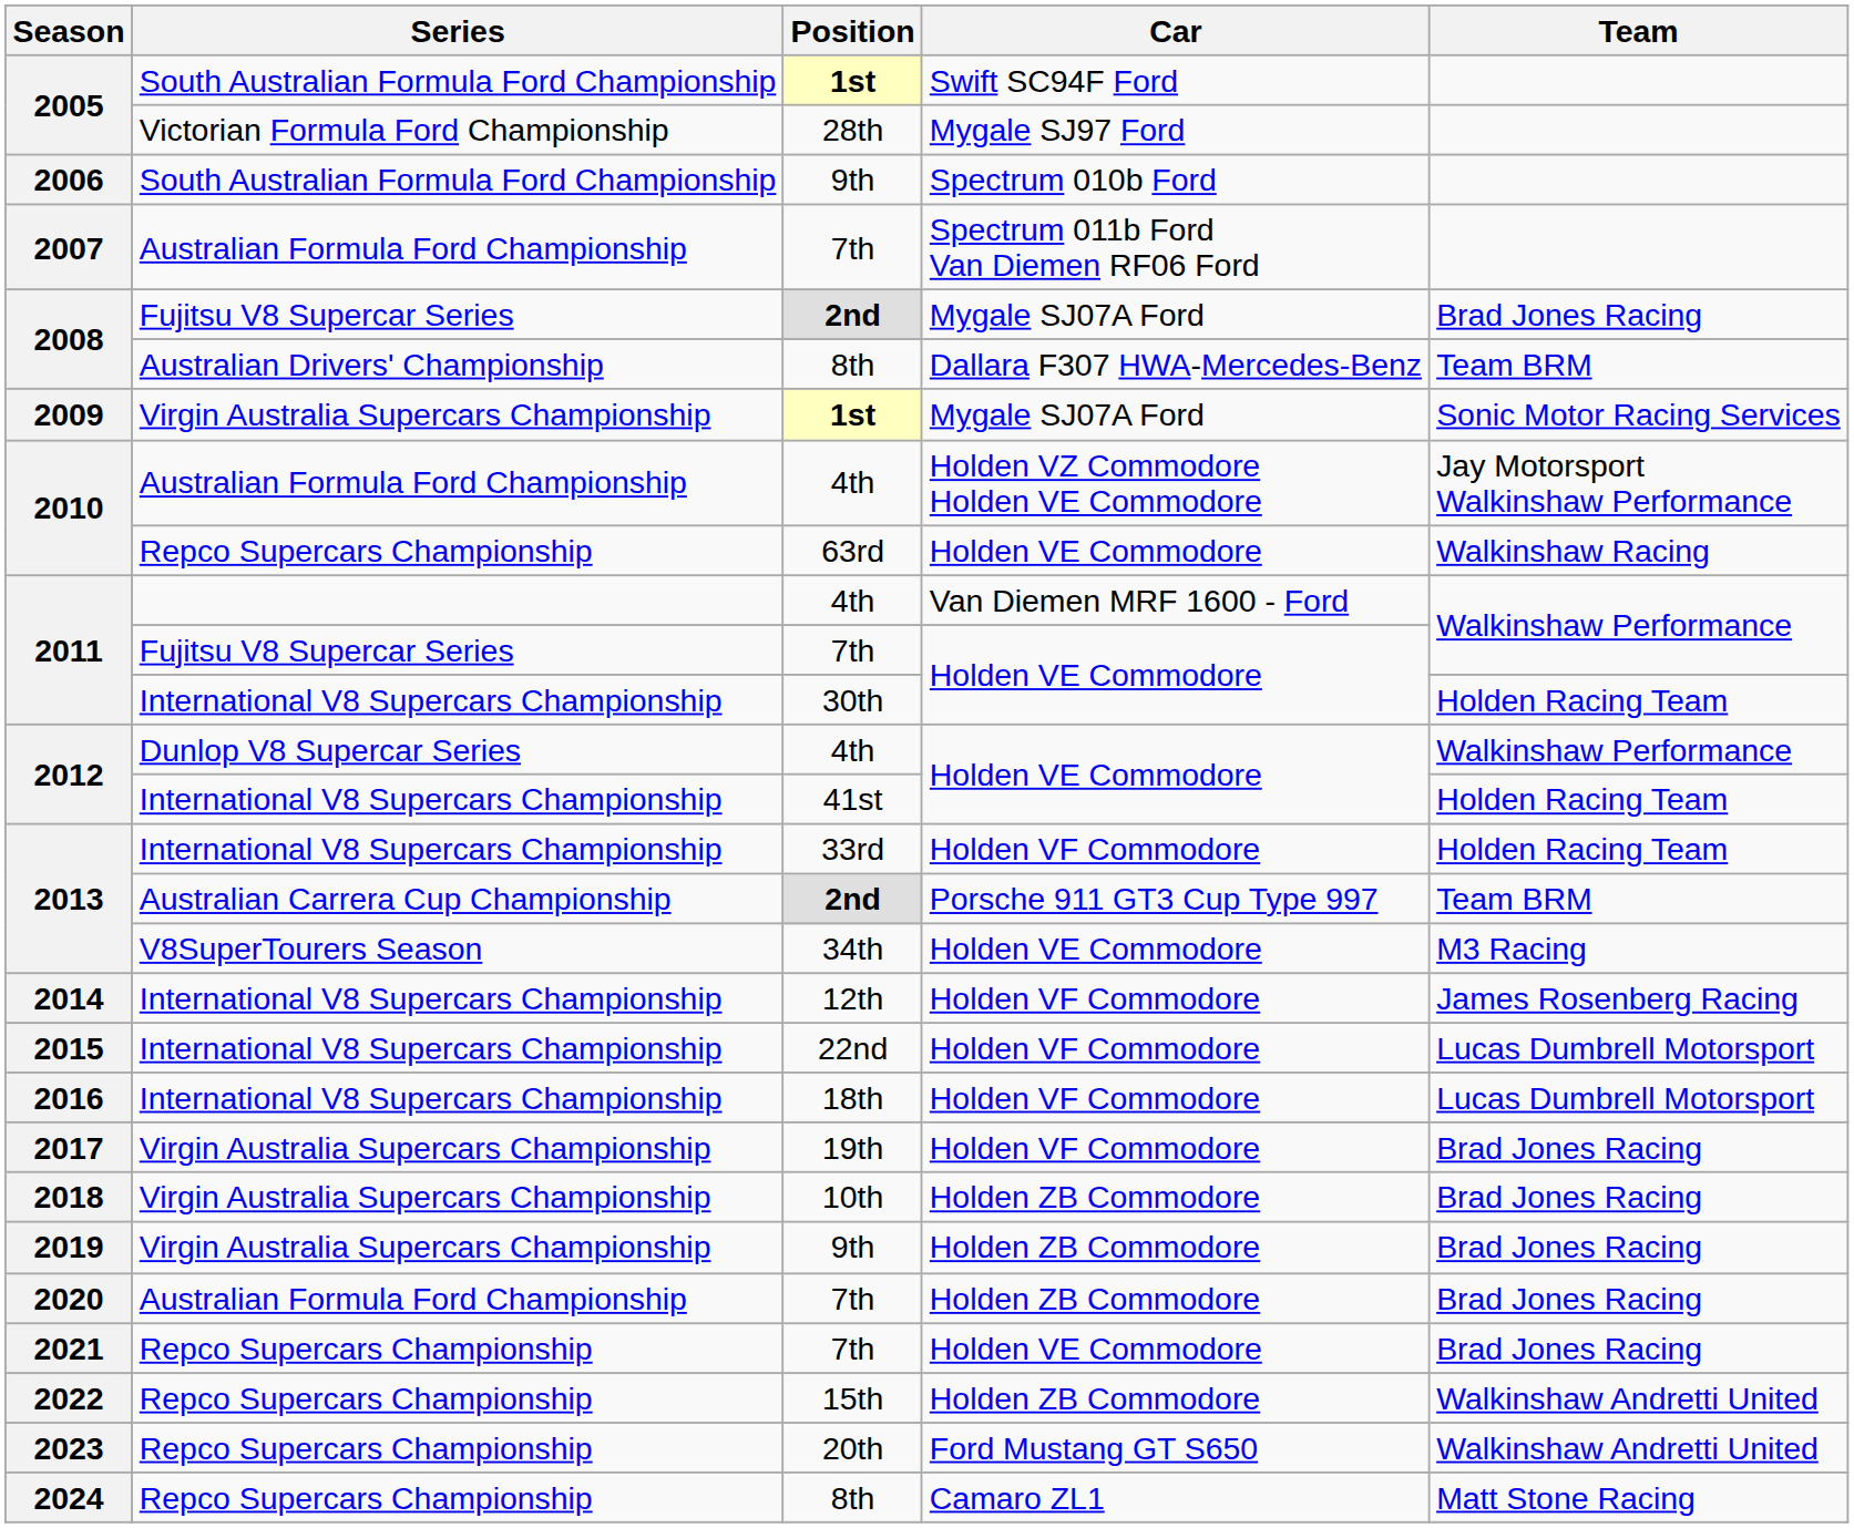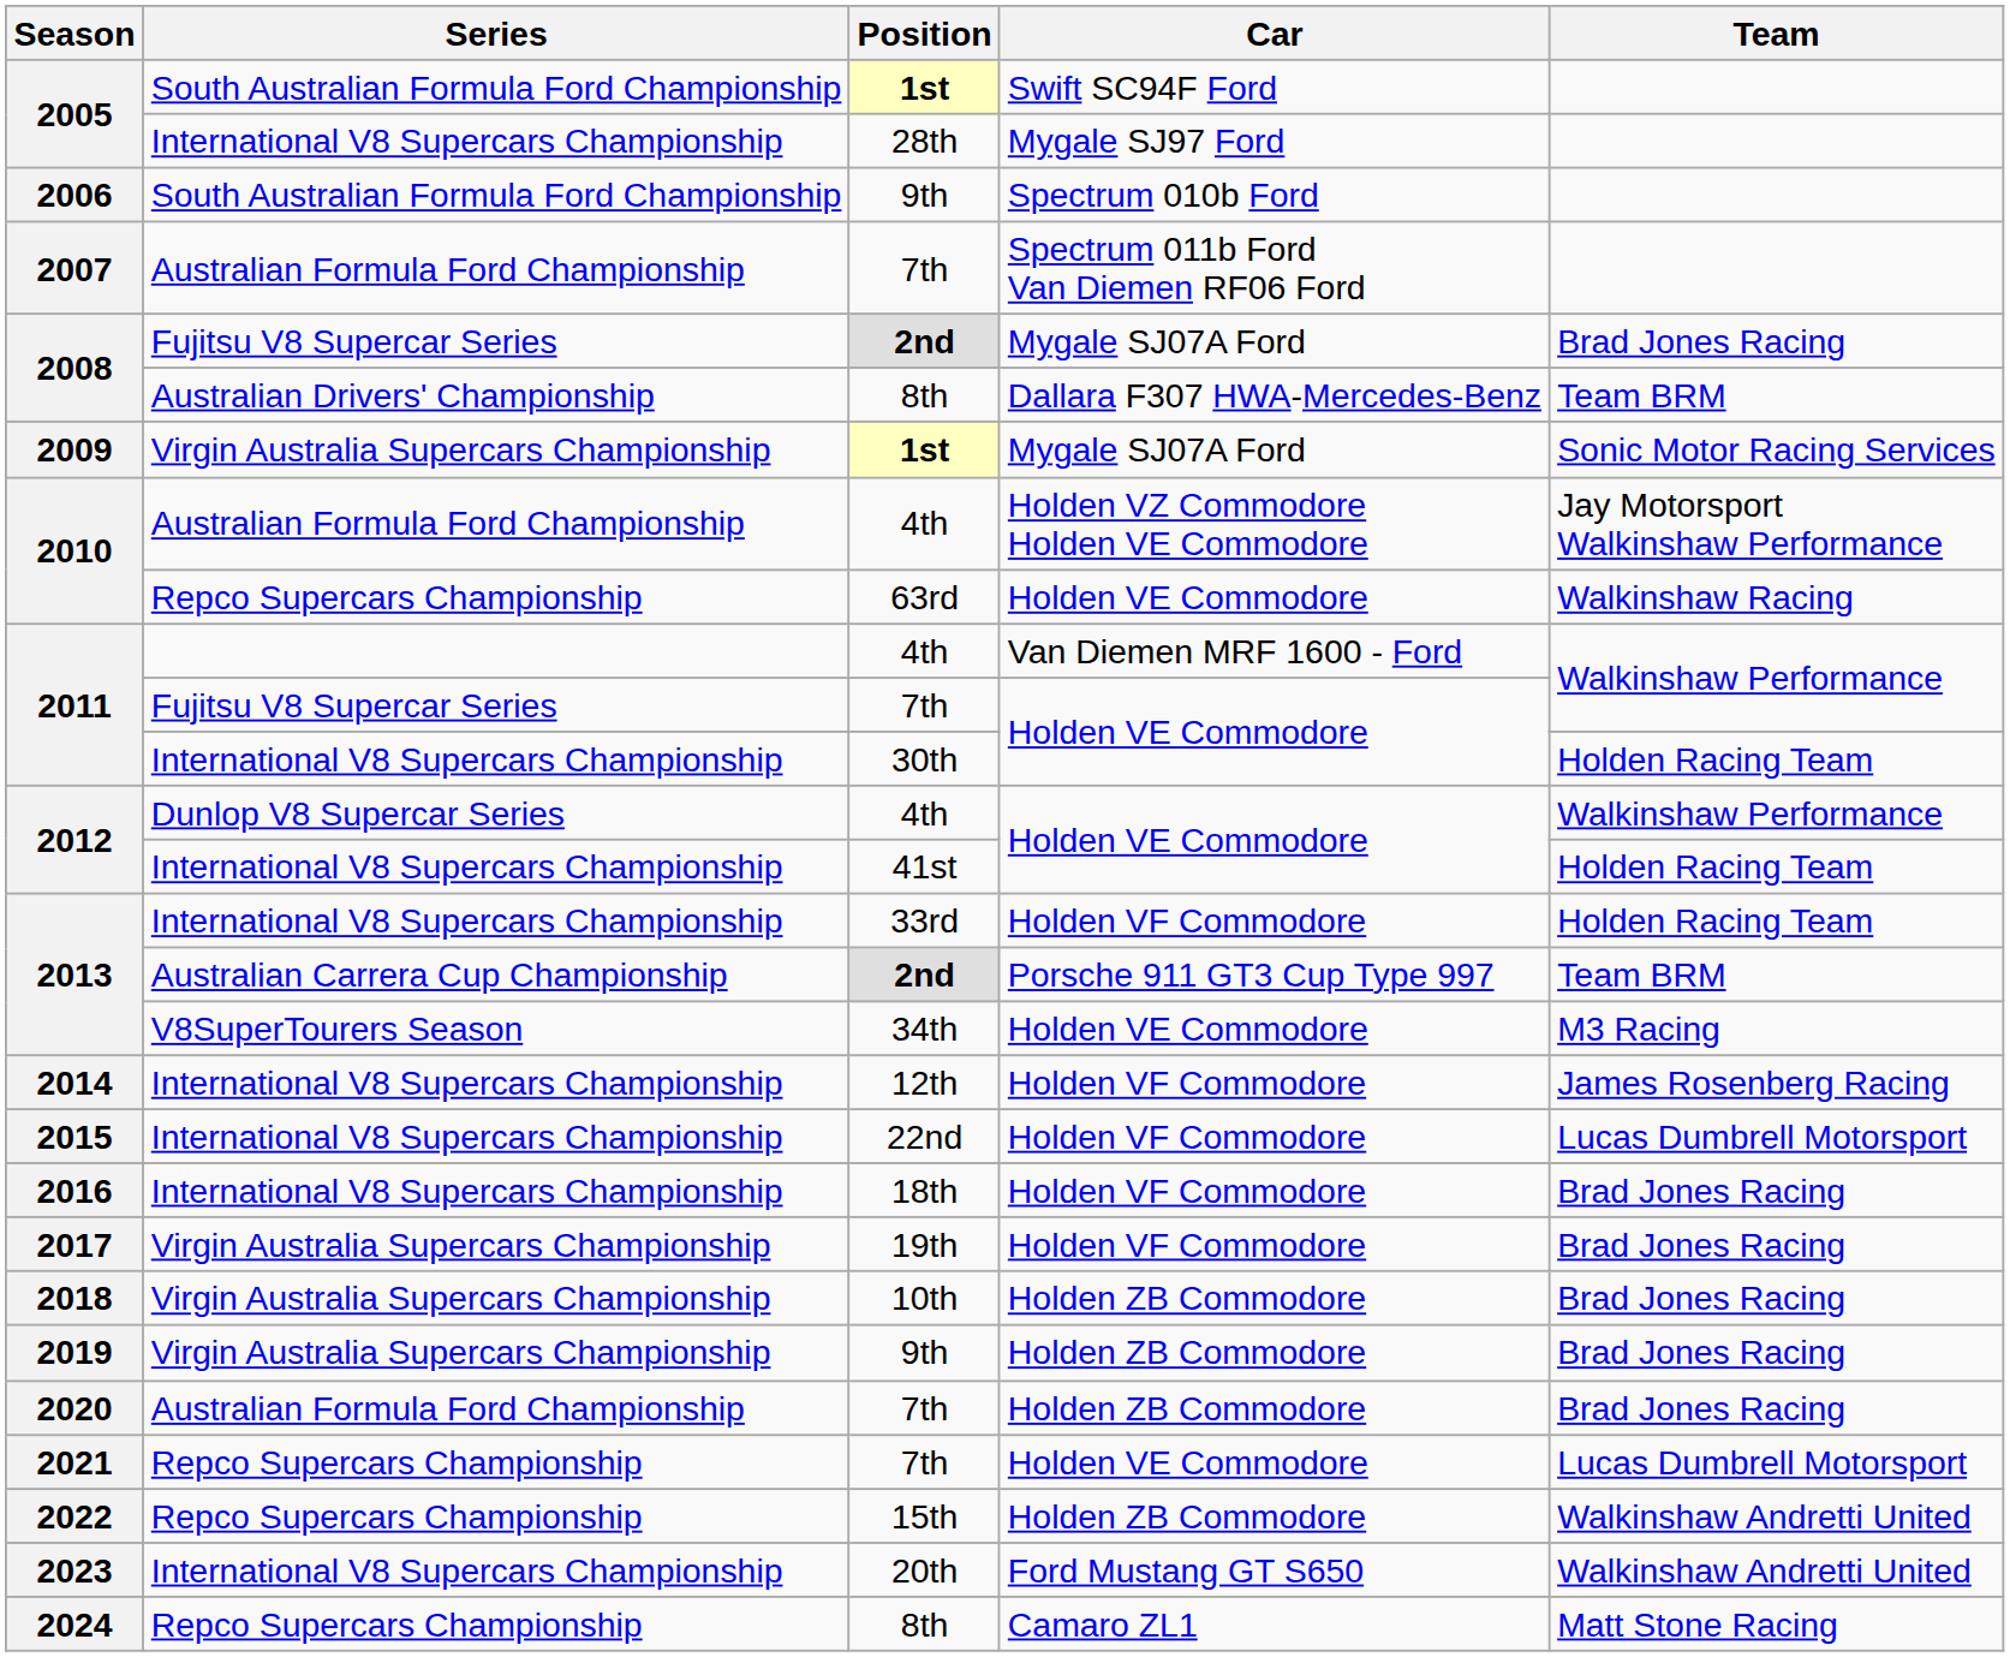 <table class="wikitable" style="font-size: 95%;">
 <tr>
 <th>Season</th>
 <th>Series</th>
 <th>Position</th>
 <th>Car</th>
 <th>Team</th>
 </tr>
 <tr>
 <th rowspan=2>2005</th>
 <td><a href='#'>South Australian Formula Ford Championship</a></td>
 <td align="center" style="background: #ffffbf"><strong>1st</strong></td>
 <td><a href='#'>Swift</a> SC94F <a href='#'>Ford</a></td>
 <td></td>
 </tr>
 <tr>
-<td>Victorian <a href='#'>Formula Ford</a> Championship</td>
+<td><a href='#'>International V8 Supercars Championship</a></td>
 <td align="center">28th</td>
 <td><a href='#'>Mygale</a> SJ97 <a href='#'>Ford</a></td>
 <td></td>
 </tr>
 <tr>
 <th>2006</th>
 <td><a href='#'>South Australian Formula Ford Championship</a></td>
 <td align="center">9th</td>
 <td><a href='#'>Spectrum</a> 010b <a href='#'>Ford</a></td>
 <td></td>
 </tr>
 <tr>
 <th>2007</th>
 <td><a href='#'>Australian Formula Ford Championship</a></td>
 <td align="center">7th</td>
 <td><a href='#'>Spectrum</a> 011b Ford<br> <a href='#'>Van Diemen</a> RF06 Ford</td>
 <td></td>
 </tr>
 <tr>
 <th rowspan=2>2008</th>
 <td><a href='#'>Fujitsu V8 Supercar Series</a></td>
 <td align="center" style="background: #dfdfdf"><strong>2nd</strong></td>
 <td><a href='#'>Mygale</a> SJ07A Ford</td>
 <td><a href='#'>Brad Jones Racing</a></td>
 </tr>
 <tr>
 <td><a href='#'>Australian Drivers' Championship</a></td>
 <td align="center">8th</td>
 <td><a href='#'>Dallara</a> F307 <a href='#'>HWA</a>-<a href='#'>Mercedes-Benz</a></td>
 <td><a href='#'>Team BRM</a></td>
 </tr>
 <tr>
 <th>2009</th>
 <td><a href='#'>Virgin Australia Supercars Championship</a></td>
 <td align="center" style="background: #ffffbf"><strong>1st</strong></td>
 <td><a href='#'>Mygale</a> SJ07A Ford</td>
 <td><a href='#'>Sonic Motor Racing Services</a></td>
 </tr>
 <tr>
 <th rowspan=2>2010</th>
 <td><a href='#'>Australian Formula Ford Championship</a></td>
 <td align="center">4th</td>
 <td><a href='#'>Holden VZ Commodore</a><br><a href='#'>Holden VE Commodore</a></td>
 <td>Jay Motorsport<br><a href='#'>Walkinshaw Performance</a></td>
 </tr>
 <tr>
 <td><a href='#'>Repco Supercars Championship</a></td>
 <td align="center">63rd</td>
 <td><a href='#'>Holden VE Commodore</a></td>
 <td><a href='#'>Walkinshaw Racing</a></td>
 </tr>
 <tr>
 <th rowspan=3>2011</th>
 <td></td>
 <td align="center">4th</td>
 <td>Van Diemen MRF 1600 - <a href='#'>Ford</a></td>
 <td rowspan=2><a href='#'>Walkinshaw Performance</a></td>
 </tr>
 <tr>
 <td><a href='#'>Fujitsu V8 Supercar Series</a></td>
 <td align="center">7th</td>
 <td rowspan=2><a href='#'>Holden VE Commodore</a></td>
 </tr>
 <tr>
 <td><a href='#'>International V8 Supercars Championship</a></td>
 <td align="center">30th</td>
 <td><a href='#'>Holden Racing Team</a></td>
 </tr>
 <tr>
 <th rowspan=2>2012</th>
 <td><a href='#'>Dunlop V8 Supercar Series</a></td>
 <td align="center">4th</td>
 <td rowspan=2><a href='#'>Holden VE Commodore</a></td>
 <td><a href='#'>Walkinshaw Performance</a></td>
 </tr>
 <tr>
 <td><a href='#'>International V8 Supercars Championship</a></td>
 <td align="center">41st</td>
 <td><a href='#'>Holden Racing Team</a></td>
 </tr>
 <tr>
 <th rowspan=3>2013</th>
 <td><a href='#'>International V8 Supercars Championship</a></td>
 <td align="center">33rd</td>
 <td><a href='#'>Holden VF Commodore</a></td>
 <td><a href='#'>Holden Racing Team</a></td>
 </tr>
 <tr>
 <td><a href='#'>Australian Carrera Cup Championship</a></td>
 <td align="center" style="background: #dfdfdf"><strong>2nd</strong></td>
 <td><a href='#'>Porsche 911 GT3 Cup Type 997</a></td>
 <td><a href='#'>Team BRM</a></td>
 </tr>
 <tr>
 <td><a href='#'>V8SuperTourers Season</a></td>
 <td align="center">34th</td>
 <td><a href='#'>Holden VE Commodore</a></td>
 <td><a href='#'>M3 Racing</a></td>
 </tr>
 <tr>
 <th>2014</th>
 <td><a href='#'>International V8 Supercars Championship</a></td>
 <td align="center">12th</td>
 <td><a href='#'>Holden VF Commodore</a></td>
 <td><a href='#'>James Rosenberg Racing</a></td>
 </tr>
 <tr>
 <th>2015</th>
 <td><a href='#'>International V8 Supercars Championship</a></td>
 <td align="center">22nd</td>
 <td><a href='#'>Holden VF Commodore</a></td>
 <td><a href='#'>Lucas Dumbrell Motorsport</a></td>
 </tr>
 <tr>
 <th>2016</th>
 <td><a href='#'>International V8 Supercars Championship</a></td>
 <td align="center">18th</td>
 <td><a href='#'>Holden VF Commodore</a></td>
-<td><a href='#'>Lucas Dumbrell Motorsport</a></td>
+<td><a href='#'>Brad Jones Racing</a></td>
 </tr>
 <tr>
 <th>2017</th>
 <td><a href='#'>Virgin Australia Supercars Championship</a></td>
 <td align="center">19th</td>
 <td><a href='#'>Holden VF Commodore</a></td>
 <td><a href='#'>Brad Jones Racing</a></td>
 </tr>
 <tr>
 <th>2018</th>
 <td><a href='#'>Virgin Australia Supercars Championship</a></td>
 <td align="center">10th</td>
 <td><a href='#'>Holden ZB Commodore</a></td>
 <td><a href='#'>Brad Jones Racing</a></td>
 </tr>
 <tr>
 <th>2019</th>
 <td><a href='#'>Virgin Australia Supercars Championship</a></td>
 <td align="center">9th</td>
 <td><a href='#'>Holden ZB Commodore</a></td>
 <td><a href='#'>Brad Jones Racing</a></td>
 </tr>
 <tr>
 <th>2020</th>
 <td><a href='#'>Australian Formula Ford Championship</a></td>
 <td align="center">7th</td>
 <td><a href='#'>Holden ZB Commodore</a></td>
 <td><a href='#'>Brad Jones Racing</a></td>
 </tr>
 <tr>
 <th>2021</th>
 <td><a href='#'>Repco Supercars Championship</a></td>
 <td align="center">7th</td>
 <td><a href='#'>Holden VE Commodore</a></td>
-<td><a href='#'>Brad Jones Racing</a></td>
+<td><a href='#'>Lucas Dumbrell Motorsport</a></td>
 </tr>
 <tr>
 <th>2022</th>
 <td><a href='#'>Repco Supercars Championship</a></td>
 <td align="center">15th</td>
 <td><a href='#'>Holden ZB Commodore</a></td>
 <td><a href='#'>Walkinshaw Andretti United</a></td>
 </tr>
 <tr>
 <th>2023</th>
-<td><a href='#'>Repco Supercars Championship</a></td>
+<td><a href='#'>International V8 Supercars Championship</a></td>
 <td align="center">20th</td>
 <td><a href='#'>Ford Mustang GT S650</a></td>
 <td><a href='#'>Walkinshaw Andretti United</a></td>
 </tr>
 <tr>
 <th>2024</th>
 <td><a href='#'>Repco Supercars Championship</a></td>
 <td align="center">8th</td>
 <td><a href='#'>Camaro ZL1</a></td>
 <td><a href='#'>Matt Stone Racing</a></td>
 </tr>
 </table>
